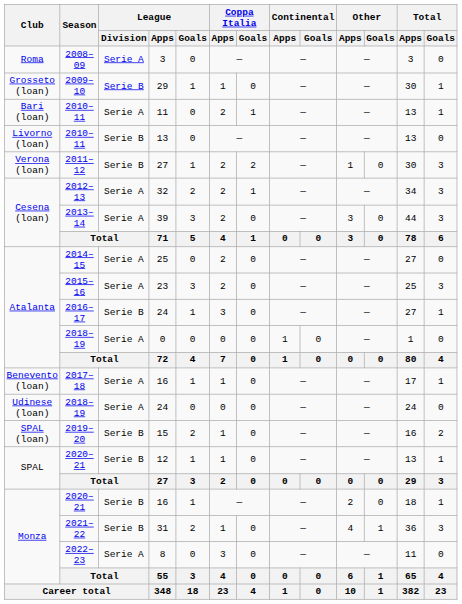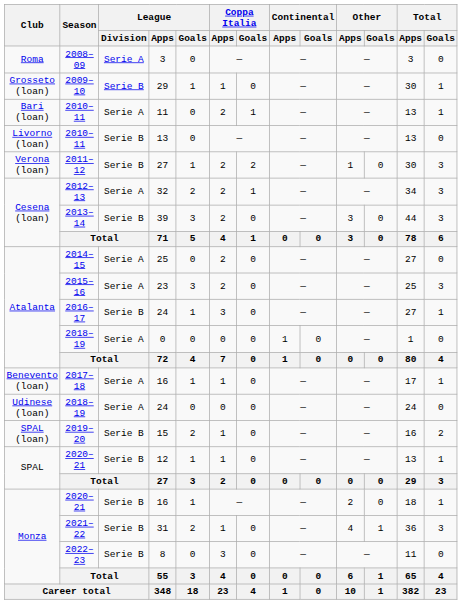 <table class="wikitable" style="text-align: center">
 <tr>
 <th rowspan="2">Club</th>
 <th rowspan="2">Season</th>
 <th colspan="3">League</th>
 <th colspan="2"><a href='#'>Coppa Italia</a></th>
 <th colspan="2">Continental</th>
 <th colspan="2">Other</th>
 <th colspan="2">Total</th>
 </tr>
 <tr>
 <th>Division</th>
 <th>Apps</th>
 <th>Goals</th>
 <th>Apps</th>
 <th>Goals</th>
 <th>Apps</th>
 <th>Goals</th>
 <th>Apps</th>
 <th>Goals</th>
 <th>Apps</th>
 <th>Goals</th>
 </tr>
 <tr>
 <td><a href='#'>Roma</a></td>
 <td><a href='#'>2008–09</a></td>
 <td><a href='#'>Serie A</a></td>
 <td>3</td>
 <td>0</td>
 <td colspan="2">—</td>
 <td colspan="2">—</td>
 <td colspan="2">—</td>
 <td>3</td>
 <td>0</td>
 </tr>
 <tr>
 <td><a href='#'>Grosseto</a> (loan)</td>
 <td><a href='#'>2009–10</a></td>
 <td><a href='#'>Serie B</a></td>
 <td>29</td>
 <td>1</td>
 <td>1</td>
 <td>0</td>
 <td colspan="2">—</td>
 <td colspan="2">—</td>
 <td>30</td>
 <td>1</td>
 </tr>
 <tr>
 <td><a href='#'>Bari</a> (loan)</td>
 <td><a href='#'>2010–11</a></td>
 <td>Serie A</td>
 <td>11</td>
 <td>0</td>
 <td>2</td>
 <td>1</td>
 <td colspan="2">—</td>
 <td colspan="2">—</td>
 <td>13</td>
 <td>1</td>
 </tr>
 <tr>
 <td><a href='#'>Livorno</a> (loan)</td>
 <td><a href='#'>2010–11</a></td>
 <td>Serie B</td>
 <td>13</td>
 <td>0</td>
 <td colspan="2">—</td>
 <td colspan="2">—</td>
 <td colspan="2">—</td>
 <td>13</td>
 <td>0</td>
 </tr>
 <tr>
 <td><a href='#'>Verona</a> (loan)</td>
 <td><a href='#'>2011–12</a></td>
 <td>Serie B</td>
 <td>27</td>
 <td>1</td>
 <td>2</td>
 <td>2</td>
 <td colspan="2">—</td>
 <td>1</td>
 <td>0</td>
 <td>30</td>
 <td>3</td>
 </tr>
 <tr>
 <td rowspan="3"><a href='#'>Cesena</a> (loan)</td>
 <td><a href='#'>2012–13</a></td>
 <td>Serie A</td>
 <td>32</td>
 <td>2</td>
 <td>2</td>
 <td>1</td>
 <td colspan="2">—</td>
 <td colspan="2">—</td>
 <td>34</td>
 <td>3</td>
 </tr>
 <tr>
 <td><a href='#'>2013–14</a></td>
-<td>Serie A</td>
+<td>Serie B</td>
 <td>39</td>
 <td>3</td>
 <td>2</td>
 <td>0</td>
 <td colspan="2">—</td>
 <td>3</td>
 <td>0</td>
 <td>44</td>
 <td>3</td>
 </tr>
 <tr>
 <th colspan="2">Total</th>
 <th>71</th>
 <th>5</th>
 <th>4</th>
 <th>1</th>
 <th>0</th>
 <th>0</th>
 <th>3</th>
 <th>0</th>
 <th>78</th>
 <th>6</th>
 </tr>
 <tr>
 <td rowspan="5"><a href='#'>Atalanta</a></td>
 <td><a href='#'>2014–15</a></td>
 <td>Serie A</td>
 <td>25</td>
 <td>0</td>
 <td>2</td>
 <td>0</td>
 <td colspan="2">—</td>
 <td colspan="2">—</td>
 <td>27</td>
 <td>0</td>
 </tr>
 <tr>
 <td><a href='#'>2015–16</a></td>
 <td>Serie A</td>
 <td>23</td>
 <td>3</td>
 <td>2</td>
 <td>0</td>
 <td colspan="2">—</td>
 <td colspan="2">—</td>
 <td>25</td>
 <td>3</td>
 </tr>
 <tr>
 <td><a href='#'>2016–17</a></td>
 <td>Serie B</td>
 <td>24</td>
 <td>1</td>
 <td>3</td>
 <td>0</td>
 <td colspan="2">—</td>
 <td colspan="2">—</td>
 <td>27</td>
 <td>1</td>
 </tr>
 <tr>
 <td><a href='#'>2018–19</a></td>
 <td>Serie A</td>
 <td>0</td>
 <td>0</td>
 <td>0</td>
 <td>0</td>
 <td>1</td>
 <td>0</td>
 <td colspan="2">—</td>
 <td>1</td>
 <td>0</td>
 </tr>
 <tr>
 <th colspan="2">Total</th>
 <th>72</th>
 <th>4</th>
 <th>7</th>
 <th>0</th>
 <th>1</th>
 <th>0</th>
 <th>0</th>
 <th>0</th>
 <th>80</th>
 <th>4</th>
 </tr>
 <tr>
 <td><a href='#'>Benevento</a> (loan)</td>
 <td><a href='#'>2017–18</a></td>
 <td>Serie A</td>
 <td>16</td>
 <td>1</td>
 <td>1</td>
 <td>0</td>
 <td colspan="2">—</td>
 <td colspan="2">—</td>
 <td>17</td>
 <td>1</td>
 </tr>
 <tr>
 <td><a href='#'>Udinese</a> (loan)</td>
 <td><a href='#'>2018–19</a></td>
 <td>Serie A</td>
 <td>24</td>
 <td>0</td>
 <td>0</td>
 <td>0</td>
 <td colspan="2">—</td>
 <td colspan="2">—</td>
 <td>24</td>
 <td>0</td>
 </tr>
 <tr>
 <td><a href='#'>SPAL</a> (loan)</td>
 <td><a href='#'>2019–20</a></td>
 <td>Serie B</td>
 <td>15</td>
 <td>2</td>
 <td>1</td>
 <td>0</td>
 <td colspan="2">—</td>
 <td colspan="2">—</td>
 <td>16</td>
 <td>2</td>
 </tr>
 <tr>
 <td rowspan="2">SPAL</td>
 <td><a href='#'>2020–21</a></td>
 <td>Serie B</td>
 <td>12</td>
 <td>1</td>
 <td>1</td>
 <td>0</td>
 <td colspan="2">—</td>
 <td colspan="2">—</td>
 <td>13</td>
 <td>1</td>
 </tr>
 <tr>
 <th colspan="2">Total</th>
 <th>27</th>
 <th>3</th>
 <th>2</th>
 <th>0</th>
 <th>0</th>
 <th>0</th>
 <th>0</th>
 <th>0</th>
 <th>29</th>
 <th>3</th>
 </tr>
 <tr>
 <td rowspan="4"><a href='#'>Monza</a></td>
 <td><a href='#'>2020–21</a></td>
 <td>Serie B</td>
 <td>16</td>
 <td>1</td>
 <td colspan="2">—</td>
 <td colspan="2">—</td>
 <td>2</td>
 <td>0</td>
 <td>18</td>
 <td>1</td>
 </tr>
 <tr>
 <td><a href='#'>2021–22</a></td>
 <td>Serie B</td>
 <td>31</td>
 <td>2</td>
 <td>1</td>
 <td>0</td>
 <td colspan="2">—</td>
 <td>4</td>
 <td>1</td>
 <td>36</td>
 <td>3</td>
 </tr>
 <tr>
 <td><a href='#'>2022–23</a></td>
-<td>Serie A</td>
+<td>Serie B</td>
 <td>8</td>
 <td>0</td>
 <td>3</td>
 <td>0</td>
 <td colspan="2">—</td>
 <td colspan="2">—</td>
 <td>11</td>
 <td>0</td>
 </tr>
 <tr>
 <th colspan="2">Total</th>
 <th>55</th>
 <th>3</th>
 <th>4</th>
 <th>0</th>
 <th>0</th>
 <th>0</th>
 <th>6</th>
 <th>1</th>
 <th>65</th>
 <th>4</th>
 </tr>
 <tr>
 <th colspan="3">Career total</th>
 <th>348</th>
 <th>18</th>
 <th>23</th>
 <th>4</th>
 <th>1</th>
 <th>0</th>
 <th>10</th>
 <th>1</th>
 <th>382</th>
 <th>23</th>
 </tr>
 </table>
